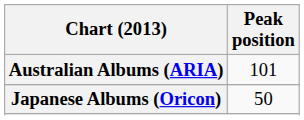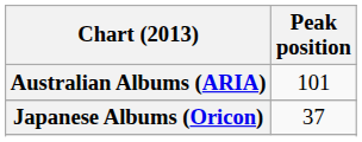 <table class="wikitable sortable plainrowheaders" style="text-align:center">
 <tr>
 <th scope="col">Chart (2013)</th>
 <th scope="col">Peak<br>position</th>
 </tr>
 <tr>
 <th scope="row">Australian Albums (<a href='#'>ARIA</a>)</th>
 <td>101</td>
 </tr>
 <tr>
 </tr>
 <tr>
 </tr>
 <tr>
 <th scope="row">Japanese Albums (<a href='#'>Oricon</a>)</th>
-<td>50</td>
+<td>37</td>
 </tr>
 <tr>
 </tr>
 <tr>
 </tr>
 <tr>
 </tr>
 <tr>
 </tr>
 </table>
